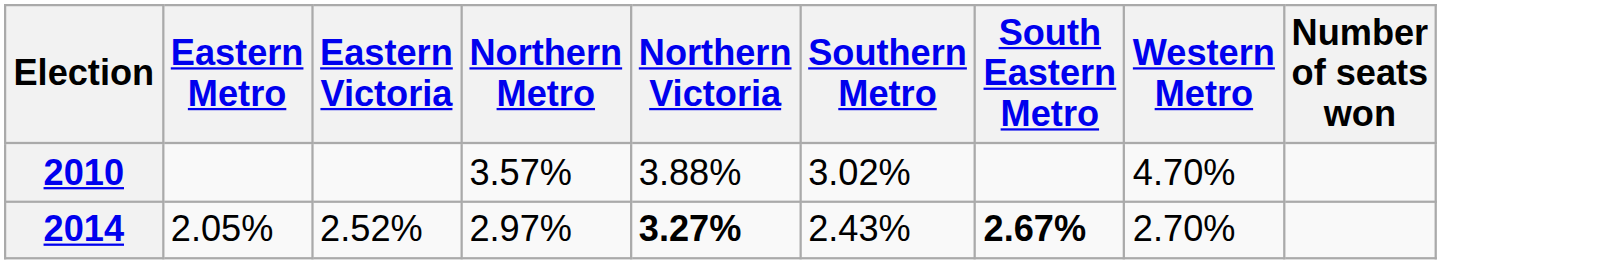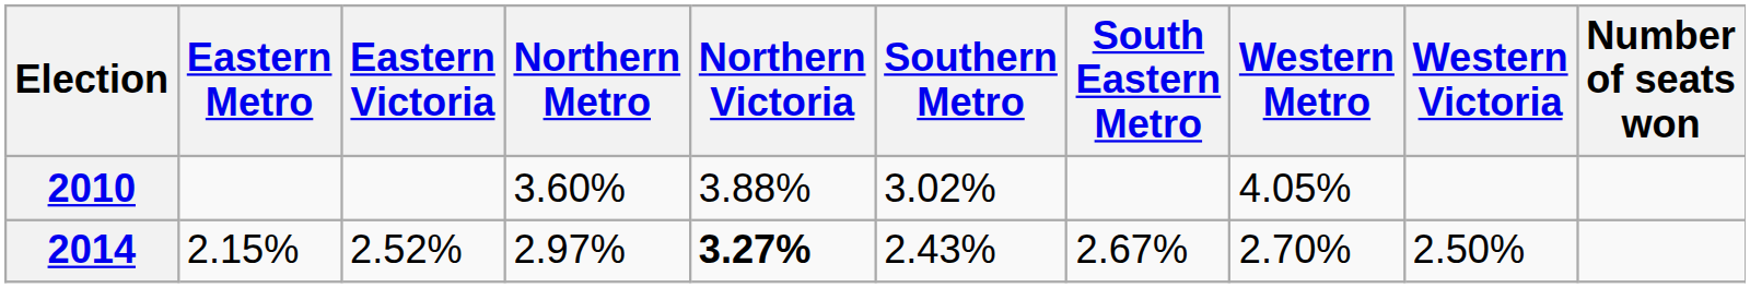 <table class="wikitable">
 <tr>
 <th>Election</th>
 <th><a href='#'>Eastern Metro</a></th>
 <th><a href='#'>Eastern Victoria</a></th>
 <th><a href='#'>Northern Metro</a></th>
 <th><a href='#'>Northern Victoria</a></th>
 <th><a href='#'>Southern Metro</a></th>
 <th><a href='#'>South Eastern Metro</a></th>
 <th><a href='#'>Western Metro</a></th>
+<th><a href='#'>Western Victoria</a></th>
 <th>Number of seats won</th>
 </tr>
 <tr>
 <th><a href='#'>2010</a></th>
 <td></td>
 <td></td>
-<td>3.57%</td>
+<td>3.60%</td>
 <td>3.88%</td>
 <td>3.02%</td>
 <td></td>
-<td>4.70%</td>
+<td>4.05%</td>
+<td></td>
 <td></td>
 </tr>
 <tr>
 <th><a href='#'>2014</a></th>
-<td>2.05%</td>
+<td>2.15%</td>
 <td>2.52%</td>
 <td>2.97%</td>
 <td><strong>3.27%</strong></td>
 <td>2.43%</td>
-<td><strong>2.67%</strong></td>
+<td>2.67%</td>
 <td>2.70%</td>
+<td>2.50%</td>
 <td></td>
 </tr>
 </table>
